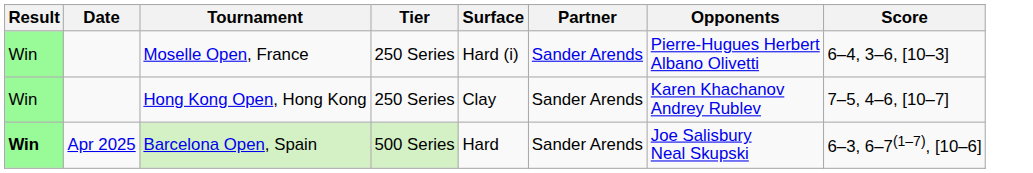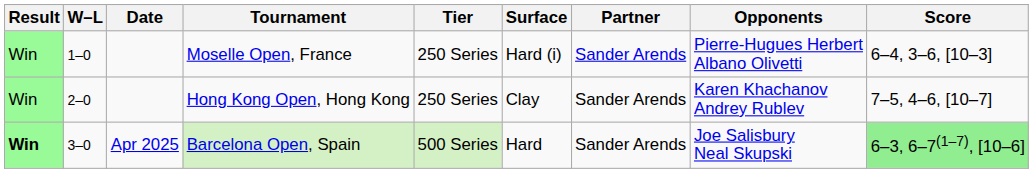 <table class="sortable wikitable">
 <tr>
 <th>Result</th>
+<th class=unsortable>W–L</th>
 <th>Date</th>
 <th>Tournament</th>
 <th>Tier</th>
 <th>Surface</th>
 <th>Partner</th>
 <th>Opponents</th>
 <th class=unsortable>Score</th>
 </tr>
 <tr>
 <td bgcolor=98FB98>Win</td>
+<td><small>1–0</small></td>
 <td><a href='#'></a></td>
 <td><a href='#'>Moselle Open</a>, France</td>
 <td>250 Series</td>
 <td>Hard (i)</td>
 <td> <a href='#'>Sander Arends</a></td>
 <td> <a href='#'>Pierre-Hugues Herbert</a><br> <a href='#'>Albano Olivetti</a></td>
 <td>6–4, 3–6, [10–3]</td>
 </tr>
 <tr>
 <td bgcolor=98FB98>Win</td>
+<td><small>2–0</small></td>
 <td><a href='#'></a></td>
 <td><a href='#'>Hong Kong Open</a>, Hong Kong</td>
 <td>250 Series</td>
 <td>Clay</td>
 <td> Sander Arends</td>
 <td> <a href='#'>Karen Khachanov</a><br> <a href='#'>Andrey Rublev</a></td>
 <td>7–5, 4–6, [10–7]</td>
 </tr>
 <tr>
 <td bgcolor=98FB98><strong>Win</strong></td>
+<td><small>3–0</small></td>
 <td><a href='#'>Apr 2025</a></td>
 <td style=background:#d4f1c5><a href='#'>Barcelona Open</a>, Spain</td>
 <td style=background:#d4f1c5>500 Series</td>
 <td>Hard</td>
 <td> Sander Arends</td>
 <td> <a href='#'>Joe Salisbury</a><br> <a href='#'>Neal Skupski</a></td>
-<td>6–3, 6–7<sup>(1–7)</sup>, [10–6]</td>
+<td style="background: lightgreen;">6–3, 6–7<sup>(1–7)</sup>, [10–6]</td>
 </tr>
 </table>
